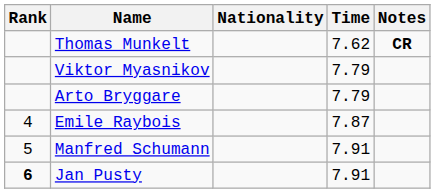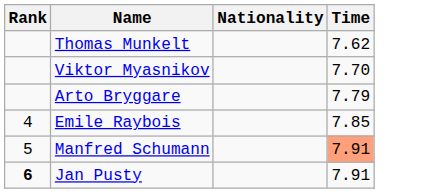 <table class="wikitable sortable" style="text-align:center">
 <tr>
 <th>Rank</th>
 <th>Name</th>
 <th>Nationality</th>
 <th>Time</th>
-<th>Notes</th>
 </tr>
 <tr>
 <td></td>
 <td align="left"><a href='#'>Thomas Munkelt</a></td>
 <td align=left></td>
 <td>7.62</td>
-<td><strong>CR</strong></td>
 </tr>
 <tr>
 <td></td>
 <td align="left"><a href='#'>Viktor Myasnikov</a></td>
 <td align=left></td>
-<td>7.79</td>
-<td></td>
+<td>7.70</td>
 </tr>
 <tr>
 <td></td>
 <td align="left"><a href='#'>Arto Bryggare</a></td>
 <td align=left></td>
 <td>7.79</td>
-<td></td>
 </tr>
 <tr>
 <td>4</td>
 <td align="left"><a href='#'>Emile Raybois</a></td>
 <td align=left></td>
-<td>7.87</td>
-<td></td>
+<td>7.85</td>
 </tr>
 <tr>
 <td>5</td>
 <td align="left"><a href='#'>Manfred Schumann</a></td>
 <td align=left></td>
-<td>7.91</td>
-<td></td>
+<td style="background: lightsalmon;">7.91</td>
 </tr>
 <tr>
 <td><strong>6</strong></td>
 <td align="left"><a href='#'>Jan Pusty</a></td>
 <td align=left></td>
 <td>7.91</td>
-<td></td>
 </tr>
 </table>
